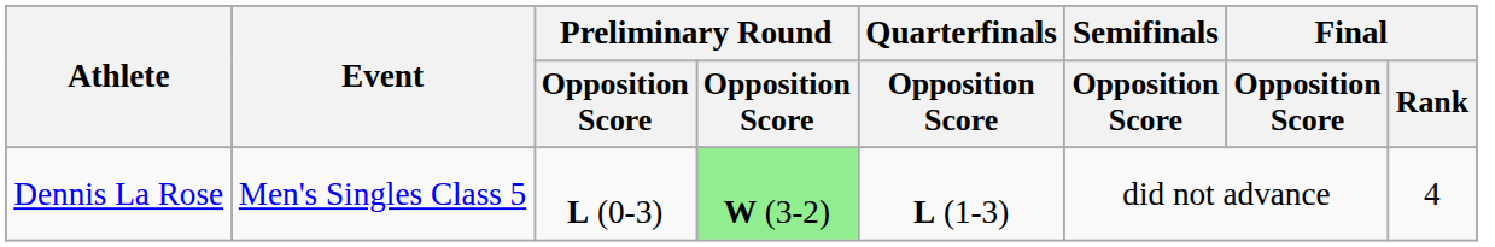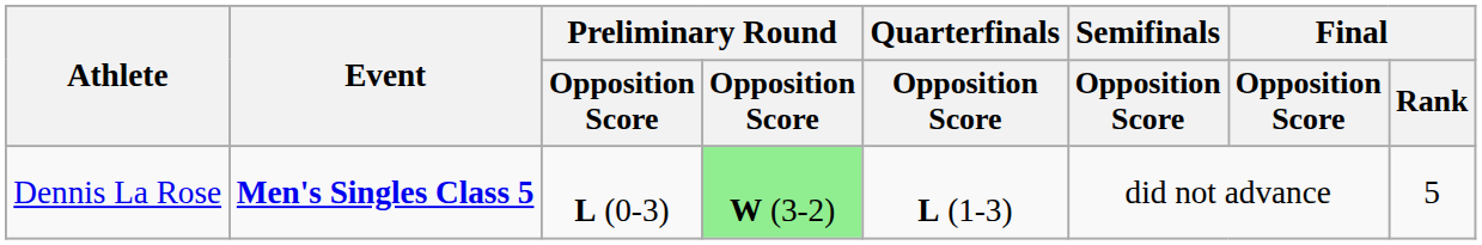 <table class="wikitable" border="1" style="font-size:90%">
 <tr>
 <th rowspan=2>Athlete</th>
 <th rowspan=2>Event</th>
 <th colspan=2>Preliminary Round</th>
 <th>Quarterfinals</th>
 <th>Semifinals</th>
 <th colspan=2>Final</th>
 </tr>
 <tr style="font-size:95%">
 <th>Opposition<br>Score</th>
 <th>Opposition<br>Score</th>
 <th>Opposition<br>Score</th>
 <th>Opposition<br>Score</th>
 <th>Opposition<br>Score</th>
 <th>Rank</th>
 </tr>
 <tr align=center>
 <td align=left><a href='#'>Dennis La Rose</a></td>
-<td align=left><a href='#'>Men's Singles Class 5</a></td>
+<td align=left><strong><a href='#'>Men's Singles Class 5</a></strong></td>
 <td> <br> <strong>L</strong> (0-3)</td>
 <td style="background: lightgreen;"> <br> <strong>W</strong> (3-2)</td>
 <td> <br> <strong>L</strong> (1-3)</td>
 <td colspan=2>did not advance</td>
-<td>4</td>
+<td>5</td>
 </tr>
 </table>
